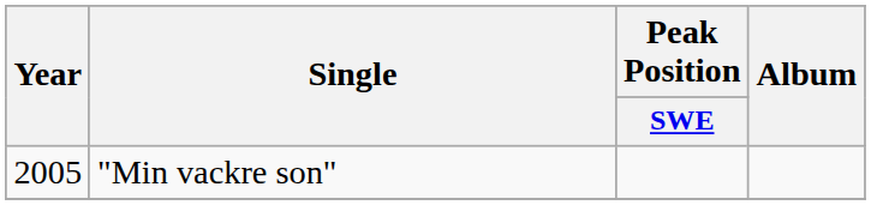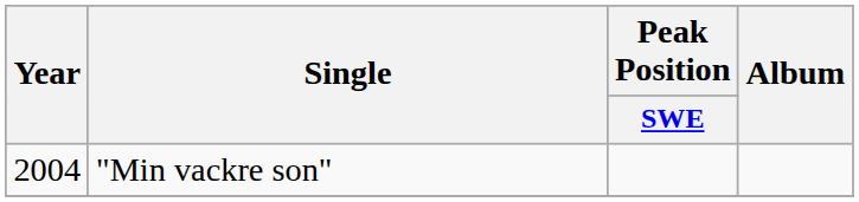 <table class="wikitable plainrowheaders" style="text-align:center;" border="1">
 <tr>
 <th scope="col" rowspan="2">Year</th>
 <th scope="col" rowspan="2" style="width:15em;">Single</th>
 <th scope="col" colspan="1">Peak Position</th>
 <th scope="col" rowspan="2">Album</th>
 </tr>
 <tr>
 <th scope="col" style="width:3em;font-size:85%;"><a href='#'>SWE</a><br></th>
 </tr>
 <tr>
-<td>2005</td>
+<td>2004</td>
 <td style="text-align:left;">"Min vackre son"</td>
 <td></td>
 <td style="text-align:left;"></td>
 </tr>
 <tr>
 </tr>
 </table>
